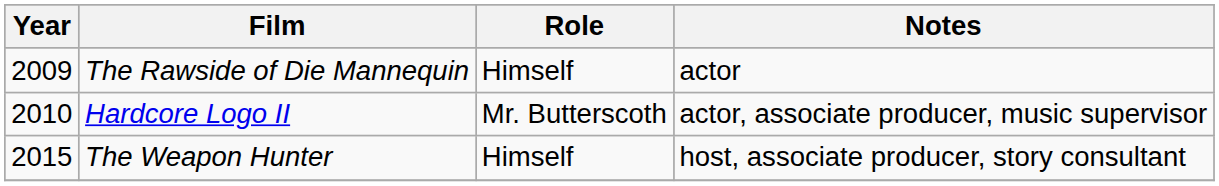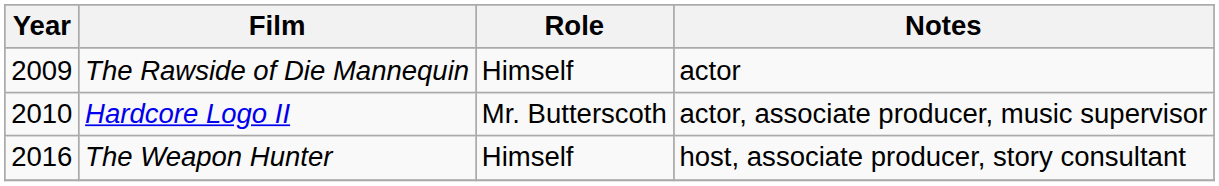 <table class="wikitable">
 <tr>
 <th>Year</th>
 <th>Film</th>
 <th>Role</th>
 <th>Notes</th>
 </tr>
 <tr>
 <td>2009</td>
 <td><em>The Rawside of Die Mannequin</em></td>
 <td>Himself</td>
 <td>actor</td>
 </tr>
 <tr>
 <td>2010</td>
 <td><em><a href='#'>Hardcore Logo II</a></em></td>
 <td>Mr. Butterscoth</td>
 <td>actor, associate producer, music supervisor</td>
 </tr>
 <tr>
-<td>2015</td>
+<td>2016</td>
 <td><em>The Weapon Hunter</em></td>
 <td>Himself</td>
 <td>host, associate producer, story consultant</td>
 </tr>
 <tr>
 </tr>
 </table>
